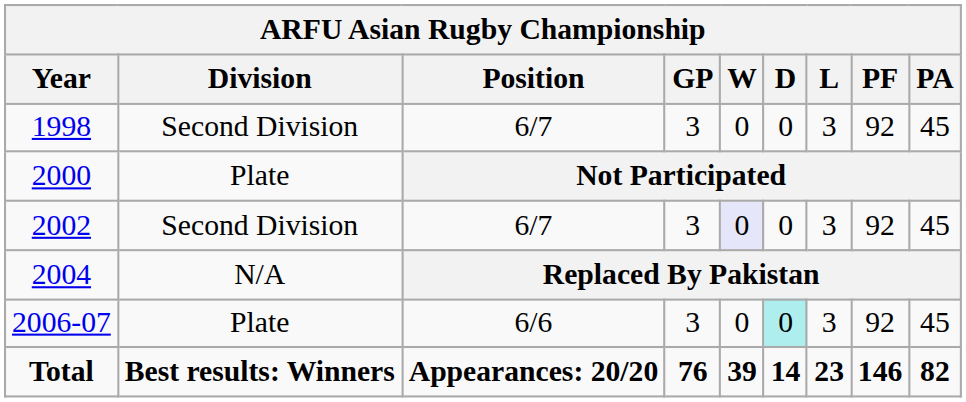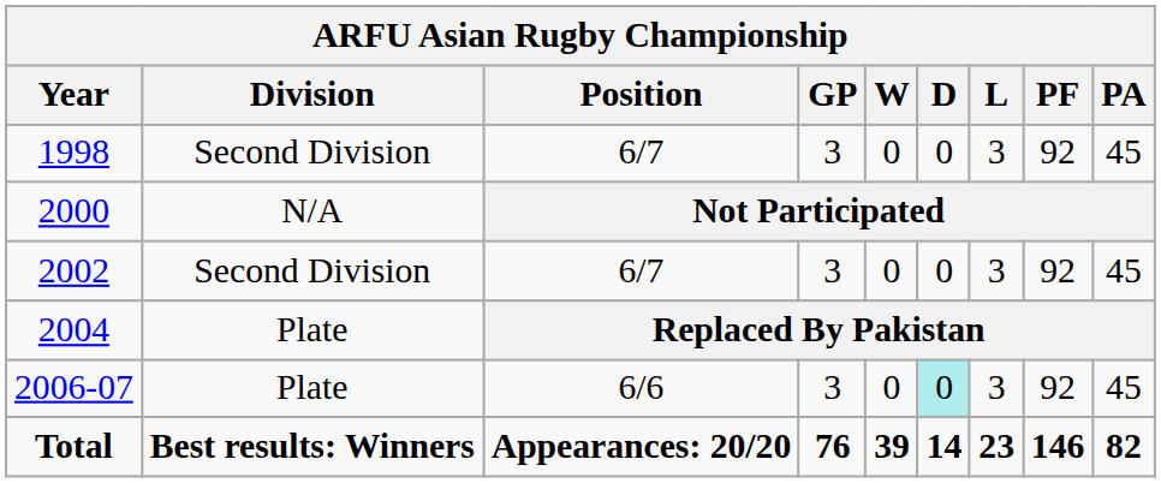 <table class="wikitable" style="text-align: center;font-size:90%;">
 <tr>
 <th colspan=9>ARFU Asian Rugby Championship</th>
 </tr>
 <tr>
 <th>Year</th>
 <th>Division</th>
 <th>Position</th>
 <th>GP</th>
 <th>W</th>
 <th>D</th>
 <th>L</th>
 <th>PF</th>
 <th>PA</th>
 </tr>
 <tr>
 <td> <a href='#'>1998</a></td>
 <td>Second Division</td>
 <td>6/7</td>
 <td>3</td>
 <td>0</td>
 <td>0</td>
 <td>3</td>
 <td>92</td>
 <td>45</td>
 </tr>
 <tr>
 <td> <a href='#'>2000</a></td>
-<td>Plate</td>
+<td>N/A</td>
 <th colspan=8>Not Participated</th>
 </tr>
 <tr>
 <td> <a href='#'>2002</a></td>
 <td>Second Division</td>
 <td>6/7</td>
 <td>3</td>
-<td style="background: lavender;">0</td>
+<td>0</td>
 <td>0</td>
 <td>3</td>
 <td>92</td>
 <td>45</td>
 </tr>
 <tr>
 <td> <a href='#'>2004</a></td>
-<td>N/A</td>
+<td>Plate</td>
 <th colspan=8>Replaced By Pakistan</th>
 </tr>
 <tr>
 <td> <a href='#'>2006-07</a></td>
 <td>Plate</td>
 <td>6/6</td>
 <td>3</td>
 <td>0</td>
 <td style="background: paleturquoise;">0</td>
 <td>3</td>
 <td>92</td>
 <td>45</td>
 </tr>
 <tr>
 <td><strong>Total</strong></td>
 <td><strong>Best results: Winners</strong></td>
 <td><strong>Appearances: 20/20</strong></td>
 <td><strong>76</strong></td>
 <td><strong>39</strong></td>
 <td><strong>14</strong></td>
 <td><strong>23</strong></td>
 <td><strong>146</strong></td>
 <td><strong>82</strong></td>
 </tr>
 </table>
